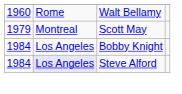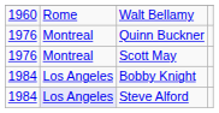 <table class="wikitable">
 <tr>
 </tr>
 <tr>
 <td><a href='#'>1960</a></td>
 <td><a href='#'>Rome</a></td>
 <td><a href='#'>Walt Bellamy</a></td>
 <td style="text-align:center;"></td>
 </tr>
 <tr>
-<td><a href='#'>1979</a></td>
+<td><a href='#'>1976</a></td>
+<td><a href='#'>Montreal</a></td>
+<td><a href='#'>Quinn Buckner</a></td>
+<td style="text-align:center;"></td>
+</tr>
+<tr>
+<td><a href='#'>1976</a></td>
 <td><a href='#'>Montreal</a></td>
 <td><a href='#'>Scott May</a></td>
 <td style="text-align:center;"></td>
 </tr>
 <tr>
 <td><a href='#'>1984</a></td>
 <td><a href='#'>Los Angeles</a></td>
 <td><a href='#'>Bobby Knight</a></td>
 <td style="text-align:center;"></td>
 </tr>
 <tr>
 <td><a href='#'>1984</a></td>
 <td style="background: lavender;"><a href='#'>Los Angeles</a></td>
 <td><a href='#'>Steve Alford</a></td>
 <td style="text-align:center;"></td>
 </tr>
 </table>
